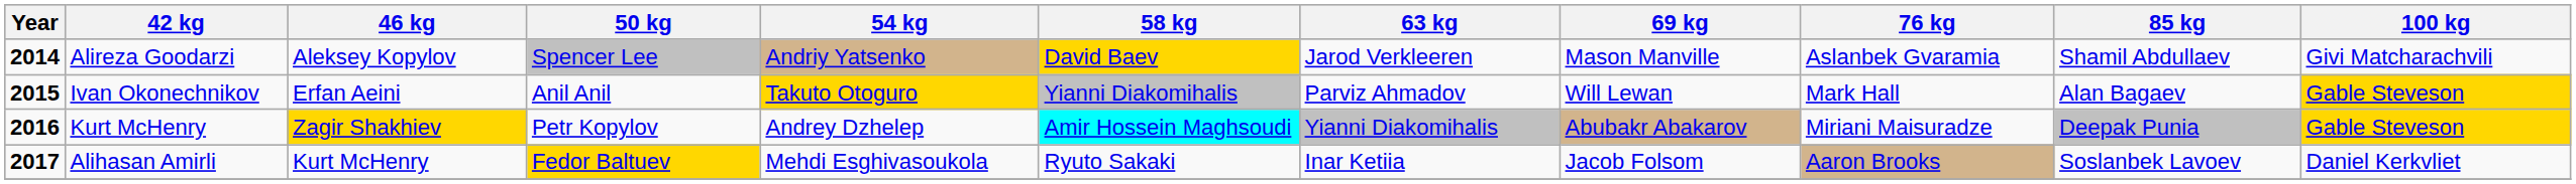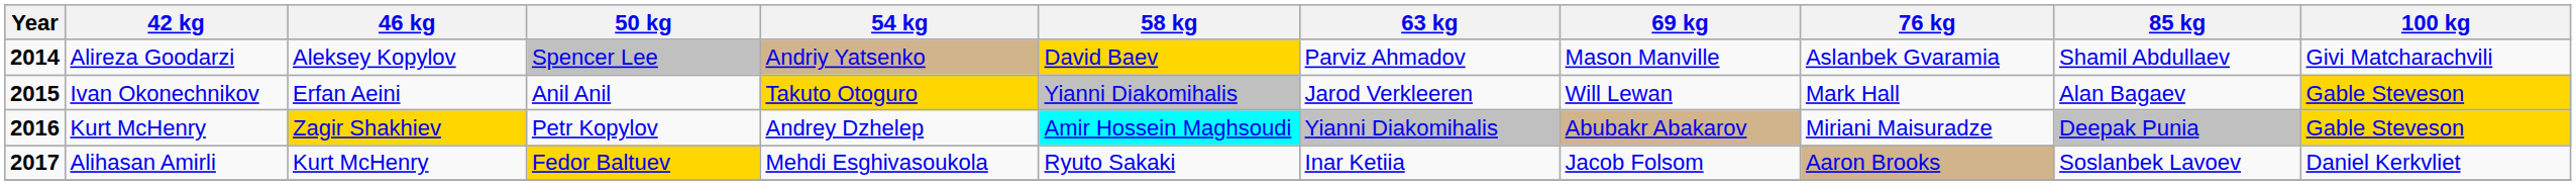 <table class="wikitable sortable"  style="font-size: 85%">
 <tr>
 <th>Year</th>
 <th width=200><a href='#'>42 kg</a></th>
 <th width=275><a href='#'>46 kg</a></th>
 <th width=275><a href='#'>50 kg</a></th>
 <th width=275><a href='#'>54 kg</a></th>
 <th width=275><a href='#'>58 kg</a></th>
 <th width=275><a href='#'>63 kg</a></th>
 <th width=275><a href='#'>69 kg</a></th>
 <th width=275><a href='#'>76 kg</a></th>
 <th width=275><a href='#'>85 kg</a></th>
 <th width=275><a href='#'>100 kg</a></th>
 </tr>
 <tr>
 <td><strong>2014</strong></td>
 <td> <a href='#'>Alireza Goodarzi</a></td>
 <td> <a href='#'>Aleksey Kopylov</a></td>
 <td bgcolor="Silver"> <a href='#'>Spencer Lee</a></td>
 <td bgcolor="TAN"> <a href='#'>Andriy Yatsenko</a></td>
 <td bgcolor = "GOLD"> <a href='#'>David Baev</a></td>
-<td> <a href='#'>Jarod Verkleeren</a></td>
+<td> <a href='#'>Parviz Ahmadov</a></td>
 <td> <a href='#'>Mason Manville</a></td>
 <td> <a href='#'>Aslanbek Gvaramia</a></td>
 <td> <a href='#'>Shamil Abdullaev</a></td>
 <td> <a href='#'>Givi Matcharachvili</a></td>
 </tr>
 <tr>
 <td><strong>2015</strong></td>
 <td> <a href='#'>Ivan Okonechnikov</a></td>
 <td> <a href='#'>Erfan Aeini</a></td>
 <td> <a href='#'>Anil Anil</a></td>
 <td bgcolor = "GOLD"> <a href='#'>Takuto Otoguro</a></td>
 <td bgcolor="Silver"> <a href='#'>Yianni Diakomihalis</a></td>
-<td> <a href='#'>Parviz Ahmadov</a></td>
+<td> <a href='#'>Jarod Verkleeren</a></td>
 <td> <a href='#'>Will Lewan</a></td>
 <td> <a href='#'> Mark Hall</a></td>
 <td> <a href='#'>Alan Bagaev</a></td>
 <td bgcolor = GOLD> <a href='#'>Gable Steveson</a></td>
 </tr>
 <tr>
 <td><strong>2016</strong></td>
 <td> <a href='#'>Kurt McHenry</a></td>
 <td bgcolor=GOLD> <a href='#'>Zagir Shakhiev</a></td>
 <td> <a href='#'>Petr Kopylov</a></td>
 <td> <a href='#'>Andrey Dzhelep</a></td>
 <td bgcolor="aqua"> <a href='#'>Amir Hossein Maghsoudi</a></td>
 <td bgcolor="Silver"> <a href='#'>Yianni Diakomihalis</a></td>
 <td bgcolor="TAN"> <a href='#'>Abubakr Abakarov</a></td>
 <td> <a href='#'>Miriani Maisuradze</a></td>
 <td bgcolor="Silver"> <a href='#'>Deepak Punia</a></td>
 <td bgcolor = GOLD> <a href='#'>Gable Steveson</a></td>
 </tr>
 <tr>
 <td><strong>2017</strong></td>
 <td> <a href='#'>Alihasan Amirli</a></td>
 <td> <a href='#'>Kurt McHenry</a></td>
 <td style="background: gold;"> <a href='#'>Fedor Baltuev</a></td>
 <td> <a href='#'>Mehdi Esghivasoukola</a></td>
 <td> <a href='#'>Ryuto Sakaki</a></td>
 <td> <a href='#'>Inar Ketiia</a></td>
 <td> <a href='#'>Jacob Folsom</a></td>
 <td bgcolor="TAN"> <a href='#'>Aaron Brooks</a></td>
 <td> <a href='#'>Soslanbek Lavoev</a></td>
 <td> <a href='#'>Daniel Kerkvliet</a></td>
 </tr>
 <tr>
 </tr>
 </table>
